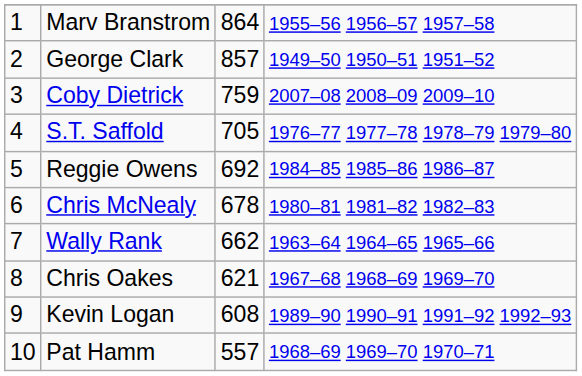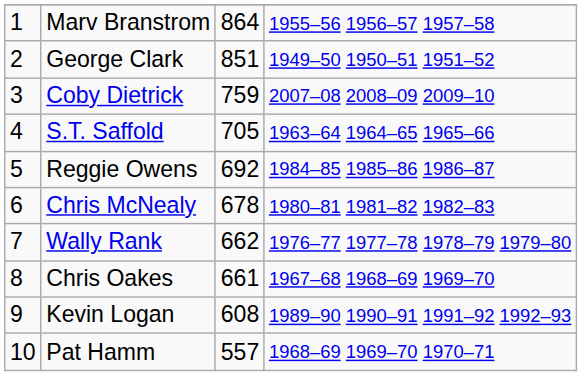 <table class="wikitable">
 <tr>
 </tr>
 <tr>
 <td>1</td>
 <td>Marv Branstrom</td>
 <td>864</td>
 <td style="font-size:80%;"><a href='#'>1955–56</a> <a href='#'>1956–57</a> <a href='#'>1957–58</a></td>
 </tr>
 <tr>
 <td>2</td>
 <td>George Clark</td>
-<td>857</td>
+<td>851</td>
 <td style="font-size:80%;"><a href='#'>1949–50</a> <a href='#'>1950–51</a> <a href='#'>1951–52</a></td>
 </tr>
 <tr>
 <td>3</td>
 <td><a href='#'>Coby Dietrick</a></td>
 <td>759</td>
 <td style="font-size:80%;"><a href='#'>2007–08</a> <a href='#'>2008–09</a> <a href='#'>2009–10</a></td>
 </tr>
 <tr>
 <td>4</td>
 <td><a href='#'>S.T. Saffold</a></td>
 <td>705</td>
-<td style="font-size:80%;"><a href='#'>1976–77</a> <a href='#'>1977–78</a> <a href='#'>1978–79</a> <a href='#'>1979–80</a></td>
+<td style="font-size:80%;"><a href='#'>1963–64</a> <a href='#'>1964–65</a> <a href='#'>1965–66</a></td>
 </tr>
 <tr>
 <td>5</td>
 <td>Reggie Owens</td>
 <td>692</td>
 <td style="font-size:80%;"><a href='#'>1984–85</a> <a href='#'>1985–86</a> <a href='#'>1986–87</a></td>
 </tr>
 <tr>
 <td>6</td>
 <td><a href='#'>Chris McNealy</a></td>
 <td>678</td>
 <td style="font-size:80%;"><a href='#'>1980–81</a> <a href='#'>1981–82</a> <a href='#'>1982–83</a></td>
 </tr>
 <tr>
 <td>7</td>
 <td><a href='#'>Wally Rank</a></td>
 <td>662</td>
-<td style="font-size:80%;"><a href='#'>1963–64</a> <a href='#'>1964–65</a> <a href='#'>1965–66</a></td>
+<td style="font-size:80%;"><a href='#'>1976–77</a> <a href='#'>1977–78</a> <a href='#'>1978–79</a> <a href='#'>1979–80</a></td>
 </tr>
 <tr>
 <td>8</td>
 <td>Chris Oakes</td>
-<td>621</td>
+<td>661</td>
 <td style="font-size:80%;"><a href='#'>1967–68</a> <a href='#'>1968–69</a> <a href='#'>1969–70</a></td>
 </tr>
 <tr>
 <td>9</td>
 <td>Kevin Logan</td>
 <td>608</td>
 <td style="font-size:80%;"><a href='#'>1989–90</a> <a href='#'>1990–91</a> <a href='#'>1991–92</a> <a href='#'>1992–93</a></td>
 </tr>
 <tr>
 <td>10</td>
 <td>Pat Hamm</td>
 <td>557</td>
 <td style="font-size:80%;"><a href='#'>1968–69</a> <a href='#'>1969–70</a> <a href='#'>1970–71</a></td>
 </tr>
 </table>
